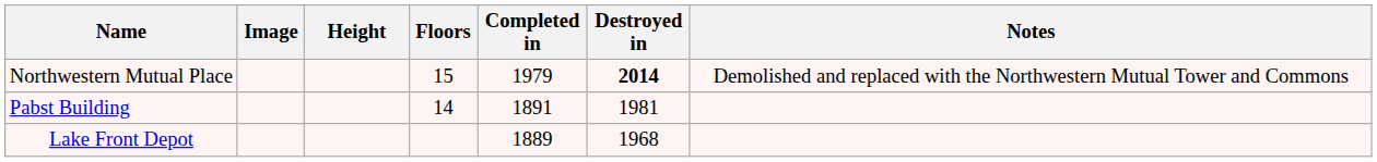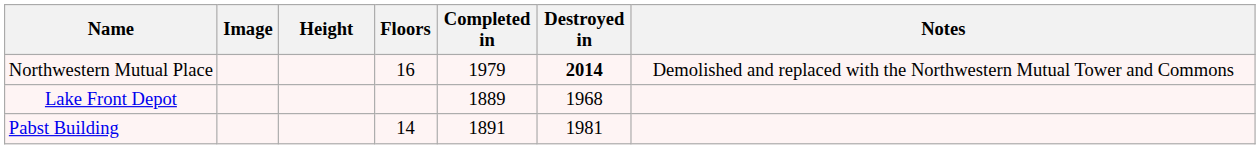 <table class="wikitable sortable" style="text-align:center; background:#fef4f4;">
 <tr>
 <th style="width:17%;">Name</th>
 <th class="unsortable">Image</th>
 <th width="75">Height<br></th>
 <th>Floors</th>
 <th>Completed<br>in</th>
 <th>Destroyed<br>in</th>
 <th class="unsortable">Notes</th>
 </tr>
 <tr>
 <td>Northwestern Mutual Place</td>
 <td></td>
 <td></td>
-<td>15</td>
+<td>16</td>
 <td>1979</td>
 <td><strong>2014</strong></td>
 <td>Demolished and replaced with the Northwestern Mutual Tower and Commons</td>
+</tr>
+<tr>
+<td><a href='#'>Lake Front Depot</a></td>
+<td></td>
+<td></td>
+<td></td>
+<td>1889</td>
+<td>1968</td>
+<td></td>
 </tr>
 <tr>
 <td align="left"><a href='#'>Pabst Building</a></td>
 <td></td>
 <td></td>
 <td>14</td>
 <td>1891</td>
 <td>1981</td>
 <td align="left"></td>
 </tr>
-<tr>
-<td><a href='#'>Lake Front Depot</a></td>
-<td></td>
-<td></td>
-<td></td>
-<td>1889</td>
-<td>1968</td>
-<td></td>
-</tr>
 </table>
